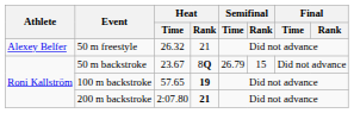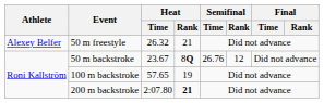 <table class=wikitable style="font-size:90%">
 <tr>
 <th rowspan=2>Athlete</th>
 <th rowspan=2>Event</th>
 <th colspan="2">Heat</th>
 <th colspan="2">Semifinal</th>
 <th colspan="2">Final</th>
 </tr>
 <tr style="font-size:95%">
 <th>Time</th>
 <th>Rank</th>
 <th>Time</th>
 <th>Rank</th>
 <th>Time</th>
 <th>Rank</th>
 </tr>
 <tr align=center>
 <td align=left><a href='#'>Alexey Belfer</a></td>
 <td align=left>50 m freestyle</td>
 <td>26.32</td>
 <td>21</td>
 <td colspan=4>Did not advance</td>
 </tr>
 <tr align=center>
 <td rowspan=3 align=left><a href='#'>Roni Kallström</a></td>
 <td align=left>50 m backstroke</td>
 <td>23.67</td>
 <td>8<strong>Q</strong></td>
-<td>26.79</td>
-<td>15</td>
+<td>26.76</td>
+<td>12</td>
 <td colspan=2>Did not advance</td>
 </tr>
 <tr align=center>
 <td align=left>100 m backstroke</td>
 <td>57.65</td>
-<td><strong>19</strong></td>
+<td>19</td>
 <td colspan=4>Did not advance</td>
 </tr>
 <tr align=center>
 <td align=left>200 m backstroke</td>
 <td>2:07.80</td>
 <td><strong>21</strong></td>
 <td colspan=4>Did not advance</td>
 </tr>
 </table>
